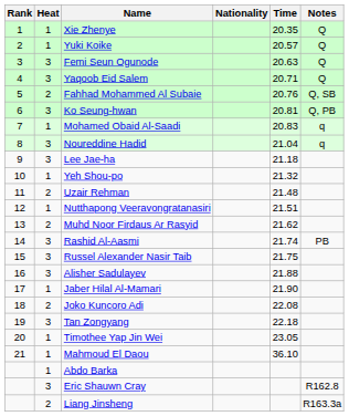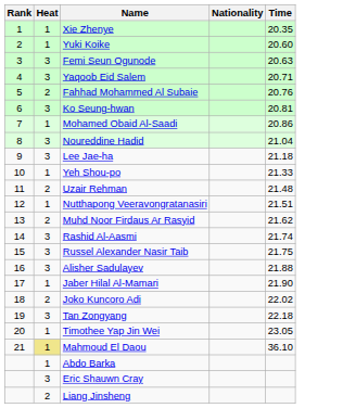 <table class="wikitable sortable" style="text-align:center; font-size:95%">
 <tr>
 <th>Rank</th>
 <th>Heat</th>
 <th>Name</th>
 <th>Nationality</th>
 <th>Time</th>
-<th>Notes</th>
 </tr>
 <tr bgcolor=ccffcc>
 <td>1</td>
 <td>1</td>
 <td align=left><a href='#'>Xie Zhenye</a></td>
 <td align=left></td>
 <td>20.35</td>
-<td>Q</td>
 </tr>
 <tr bgcolor=ccffcc>
 <td>2</td>
 <td>1</td>
 <td align=left><a href='#'>Yuki Koike</a></td>
 <td align=left></td>
-<td>20.57</td>
-<td>Q</td>
+<td>20.60</td>
 </tr>
 <tr bgcolor=ccffcc>
 <td>3</td>
 <td>3</td>
 <td align=left><a href='#'>Femi Seun Ogunode</a></td>
 <td align=left></td>
 <td>20.63</td>
-<td>Q</td>
 </tr>
 <tr bgcolor=ccffcc>
 <td>4</td>
 <td>3</td>
 <td align=left><a href='#'>Yaqoob Eid Salem</a></td>
 <td align=left></td>
 <td>20.71</td>
-<td>Q</td>
 </tr>
 <tr bgcolor=ccffcc>
 <td>5</td>
 <td>2</td>
 <td align=left><a href='#'>Fahhad Mohammed Al Subaie</a></td>
 <td align=left></td>
 <td>20.76</td>
-<td>Q, SB</td>
 </tr>
 <tr bgcolor=ccffcc>
 <td>6</td>
 <td>3</td>
 <td align=left><a href='#'>Ko Seung-hwan</a></td>
 <td align=left></td>
 <td>20.81</td>
-<td>Q, PB</td>
 </tr>
 <tr bgcolor=ddffdd>
 <td>7</td>
 <td>1</td>
 <td align=left><a href='#'>Mohamed Obaid Al-Saadi</a></td>
 <td align=left></td>
-<td>20.83</td>
-<td>q</td>
+<td>20.86</td>
 </tr>
 <tr bgcolor=ddffdd>
 <td>8</td>
 <td>3</td>
 <td align=left><a href='#'>Noureddine Hadid</a></td>
 <td align=left></td>
 <td>21.04</td>
-<td>q</td>
 </tr>
 <tr>
 <td>9</td>
 <td>3</td>
 <td align=left><a href='#'>Lee Jae-ha</a></td>
 <td align=left></td>
 <td>21.18</td>
-<td></td>
 </tr>
 <tr>
 <td>10</td>
 <td>1</td>
 <td align=left><a href='#'>Yeh Shou-po</a></td>
 <td align=left></td>
-<td>21.32</td>
-<td></td>
+<td>21.33</td>
 </tr>
 <tr>
 <td>11</td>
 <td>2</td>
 <td align=left><a href='#'>Uzair Rehman</a></td>
 <td align=left></td>
 <td>21.48</td>
-<td></td>
 </tr>
 <tr>
 <td>12</td>
 <td>1</td>
 <td align=left><a href='#'>Nutthapong Veeravongratanasiri</a></td>
 <td align=left></td>
 <td>21.51</td>
-<td></td>
 </tr>
 <tr>
 <td>13</td>
 <td>2</td>
 <td align=left><a href='#'>Muhd Noor Firdaus Ar Rasyid</a></td>
 <td align=left></td>
 <td>21.62</td>
-<td></td>
 </tr>
 <tr>
 <td>14</td>
 <td>3</td>
 <td align=left><a href='#'>Rashid Al-Aasmi</a></td>
 <td align=left></td>
 <td>21.74</td>
-<td>PB</td>
 </tr>
 <tr>
 <td>15</td>
 <td>3</td>
 <td align=left><a href='#'>Russel Alexander Nasir Taib</a></td>
 <td align=left></td>
 <td>21.75</td>
-<td></td>
 </tr>
 <tr>
 <td>16</td>
 <td>3</td>
 <td align=left><a href='#'>Alisher Sadulayev</a></td>
 <td align=left></td>
 <td>21.88</td>
-<td></td>
 </tr>
 <tr>
 <td>17</td>
 <td>1</td>
 <td align=left><a href='#'>Jaber Hilal Al-Mamari</a></td>
 <td align=left></td>
 <td>21.90</td>
-<td></td>
 </tr>
 <tr>
 <td>18</td>
 <td>2</td>
 <td align=left><a href='#'>Joko Kuncoro Adi</a></td>
 <td align=left></td>
-<td>22.08</td>
-<td></td>
+<td>22.02</td>
 </tr>
 <tr>
 <td>19</td>
 <td>3</td>
 <td align=left><a href='#'>Tan Zongyang</a></td>
 <td align=left></td>
 <td>22.18</td>
-<td></td>
 </tr>
 <tr>
 <td>20</td>
 <td>1</td>
 <td align=left><a href='#'>Timothee Yap Jin Wei</a></td>
 <td align=left></td>
 <td>23.05</td>
-<td></td>
 </tr>
 <tr>
 <td>21</td>
-<td>1</td>
+<td style="background: khaki;">1</td>
 <td align=left><a href='#'>Mahmoud El Daou</a></td>
 <td align=left></td>
 <td>36.10</td>
-<td></td>
 </tr>
 <tr>
 <td></td>
 <td>1</td>
 <td align=left><a href='#'>Abdo Barka</a></td>
 <td align=left></td>
-<td></td>
 <td></td>
 </tr>
 <tr>
 <td></td>
 <td>3</td>
 <td align=left><a href='#'>Eric Shauwn Cray</a></td>
 <td align=left></td>
 <td></td>
-<td>R162.8</td>
 </tr>
 <tr>
 <td></td>
 <td>2</td>
 <td align=left><a href='#'>Liang Jinsheng</a></td>
 <td align=left></td>
 <td></td>
-<td>R163.3a</td>
 </tr>
 </table>
